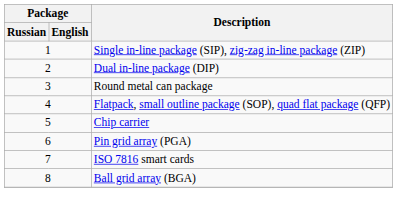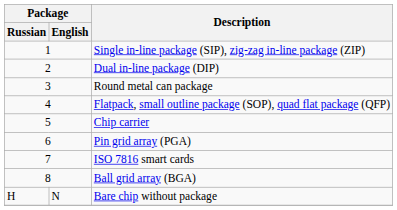 <table class="wikitable">
 <tr>
 <th colspan=2>Package</th>
 <th rowspan=2>Description</th>
 </tr>
 <tr>
 <th>Russian</th>
 <th>English</th>
 </tr>
 <tr>
 <td colspan=2 align=center>1</td>
 <td><a href='#'>Single in-line package</a> (SIP), <a href='#'>zig-zag in-line package</a> (ZIP)</td>
 </tr>
 <tr>
 <td colspan=2 align=center>2</td>
 <td><a href='#'>Dual in-line package</a> (DIP)</td>
 </tr>
 <tr>
 <td colspan=2 align=center>3</td>
 <td>Round metal can package</td>
 </tr>
 <tr>
 <td colspan=2 align=center>4</td>
 <td><a href='#'>Flatpack</a>, <a href='#'>small outline package</a> (SOP), <a href='#'>quad flat package</a> (QFP)</td>
 </tr>
 <tr>
 <td colspan=2 align=center>5</td>
 <td><a href='#'>Chip carrier</a></td>
 </tr>
 <tr>
 <td colspan=2 align=center>6</td>
 <td><a href='#'>Pin grid array</a> (PGA)</td>
 </tr>
 <tr>
 <td colspan=2 align=center>7</td>
 <td><a href='#'>ISO 7816</a> smart cards</td>
 </tr>
 <tr>
 <td colspan=2 align=center>8</td>
 <td><a href='#'>Ball grid array</a> (BGA)</td>
 </tr>
 <tr>
+<td>Н</td>
+<td>N</td>
+<td><a href='#'>Bare chip</a> without package</td>
+</tr>
+<tr>
 </tr>
 </table>
